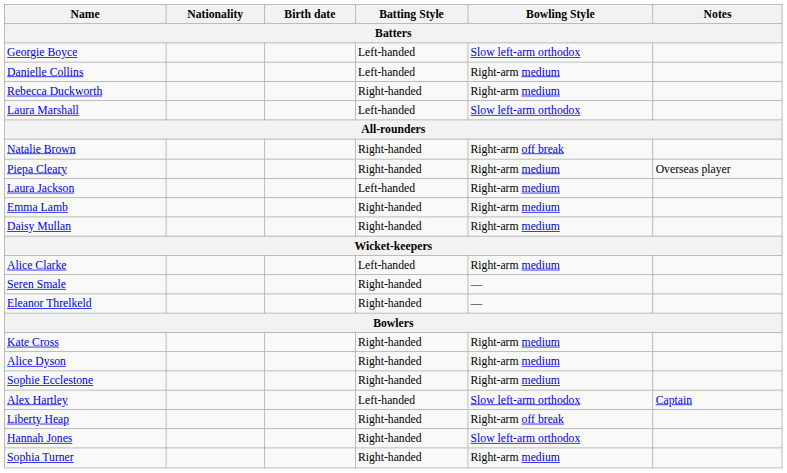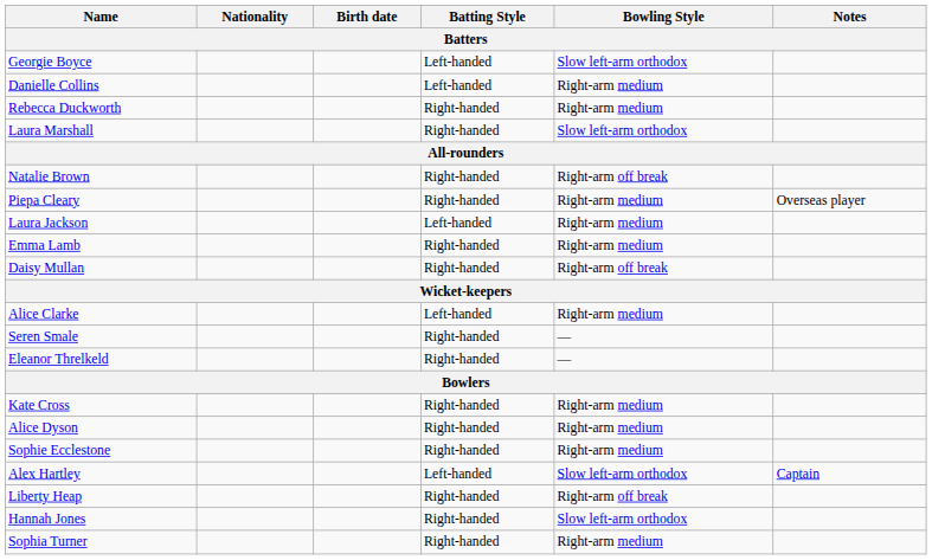 <table class="wikitable"  style="font-size:95%; width:80%;">
 <tr>
 <th>Name</th>
 <th>Nationality</th>
 <th>Birth date</th>
 <th>Batting Style</th>
 <th>Bowling Style</th>
 <th>Notes</th>
 </tr>
 <tr>
 <th colspan="7">Batters</th>
 </tr>
 <tr>
 <td><a href='#'>Georgie Boyce</a></td>
 <td></td>
 <td></td>
 <td>Left-handed</td>
 <td><a href='#'>Slow left-arm orthodox</a></td>
 <td></td>
 </tr>
 <tr>
 <td><a href='#'>Danielle Collins</a></td>
 <td></td>
 <td></td>
 <td>Left-handed</td>
 <td>Right-arm <a href='#'>medium</a></td>
 <td></td>
 </tr>
 <tr>
 <td><a href='#'>Rebecca Duckworth</a></td>
 <td></td>
 <td></td>
 <td>Right-handed</td>
 <td>Right-arm <a href='#'>medium</a></td>
 <td></td>
 </tr>
 <tr>
 <td><a href='#'>Laura Marshall</a></td>
 <td></td>
 <td></td>
-<td>Left-handed</td>
+<td>Right-handed</td>
 <td><a href='#'>Slow left-arm orthodox</a></td>
 <td></td>
 </tr>
 <tr>
 <th colspan="7">All-rounders</th>
 </tr>
 <tr>
 <td><a href='#'>Natalie Brown</a></td>
 <td></td>
 <td></td>
 <td>Right-handed</td>
 <td>Right-arm <a href='#'>off break</a></td>
 <td></td>
 </tr>
 <tr>
 <td><a href='#'>Piepa Cleary</a></td>
 <td></td>
 <td></td>
 <td>Right-handed</td>
 <td>Right-arm <a href='#'>medium</a></td>
 <td>Overseas player</td>
 </tr>
 <tr>
 <td><a href='#'>Laura Jackson</a></td>
 <td></td>
 <td></td>
 <td>Left-handed</td>
 <td>Right-arm <a href='#'>medium</a></td>
 <td></td>
 </tr>
 <tr>
 <td><a href='#'>Emma Lamb</a></td>
 <td></td>
 <td></td>
 <td>Right-handed</td>
 <td>Right-arm <a href='#'>medium</a></td>
 <td></td>
 </tr>
 <tr>
 <td><a href='#'>Daisy Mullan</a></td>
 <td></td>
 <td></td>
 <td>Right-handed</td>
-<td>Right-arm <a href='#'>medium</a></td>
+<td>Right-arm <a href='#'>off break</a></td>
 <td></td>
 </tr>
 <tr>
 <th colspan="7">Wicket-keepers</th>
 </tr>
 <tr>
 <td><a href='#'>Alice Clarke</a></td>
 <td></td>
 <td></td>
 <td>Left-handed</td>
 <td>Right-arm <a href='#'>medium</a></td>
 <td></td>
 </tr>
 <tr>
 <td><a href='#'>Seren Smale</a></td>
 <td></td>
 <td></td>
 <td>Right-handed</td>
 <td>—</td>
 <td></td>
 </tr>
 <tr>
 <td><a href='#'>Eleanor Threlkeld</a></td>
 <td></td>
 <td></td>
 <td>Right-handed</td>
 <td>—</td>
 <td></td>
 </tr>
 <tr>
 <th colspan="7">Bowlers</th>
 </tr>
 <tr>
 <td><a href='#'>Kate Cross</a></td>
 <td></td>
 <td></td>
 <td>Right-handed</td>
 <td>Right-arm <a href='#'>medium</a></td>
 <td></td>
 </tr>
 <tr>
 <td><a href='#'>Alice Dyson</a></td>
 <td></td>
 <td></td>
 <td>Right-handed</td>
 <td>Right-arm <a href='#'>medium</a></td>
 <td></td>
 </tr>
 <tr>
 <td><a href='#'>Sophie Ecclestone</a></td>
 <td></td>
 <td></td>
 <td>Right-handed</td>
 <td>Right-arm <a href='#'>medium</a></td>
 <td></td>
 </tr>
 <tr>
 <td><a href='#'>Alex Hartley</a></td>
 <td></td>
 <td></td>
 <td>Left-handed</td>
 <td><a href='#'>Slow left-arm orthodox</a></td>
 <td><a href='#'>Captain</a></td>
 </tr>
 <tr>
 <td><a href='#'>Liberty Heap</a></td>
 <td></td>
 <td></td>
 <td>Right-handed</td>
 <td>Right-arm <a href='#'>off break</a></td>
 <td></td>
 </tr>
 <tr>
 <td><a href='#'>Hannah Jones</a></td>
 <td></td>
 <td></td>
 <td>Right-handed</td>
 <td><a href='#'>Slow left-arm orthodox</a></td>
 <td></td>
 </tr>
 <tr>
 <td><a href='#'>Sophia Turner</a></td>
 <td></td>
 <td></td>
 <td>Right-handed</td>
 <td>Right-arm <a href='#'>medium</a></td>
 <td></td>
 </tr>
 </table>
